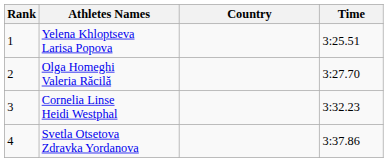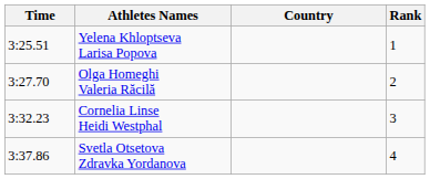 <table class="wikitable">
 <tr>
-<th width=25>Rank</th>
+<th width=75>Time</th>
 <th width=175>Athletes Names</th>
 <th width=175>Country</th>
-<th width=75>Time</th>
+<th width=25>Rank</th>
 </tr>
 <tr>
-<td>1</td>
+<td>3:25.51</td>
 <td><a href='#'>Yelena Khloptseva</a><br><a href='#'>Larisa Popova</a></td>
 <td></td>
-<td>3:25.51</td>
+<td>1</td>
 </tr>
 <tr>
-<td>2</td>
+<td>3:27.70</td>
 <td><a href='#'>Olga Homeghi</a><br><a href='#'>Valeria Răcilă</a></td>
 <td></td>
-<td>3:27.70</td>
+<td>2</td>
 </tr>
 <tr>
-<td>3</td>
+<td>3:32.23</td>
 <td><a href='#'>Cornelia Linse</a><br><a href='#'>Heidi Westphal</a></td>
 <td></td>
-<td>3:32.23</td>
+<td>3</td>
 </tr>
 <tr>
-<td>4</td>
+<td>3:37.86</td>
 <td><a href='#'>Svetla Otsetova</a><br><a href='#'>Zdravka Yordanova</a></td>
 <td></td>
-<td>3:37.86</td>
+<td>4</td>
 </tr>
 </table>
